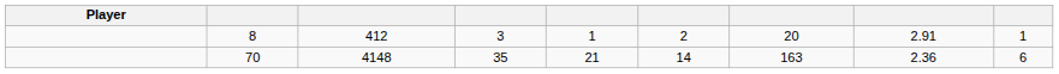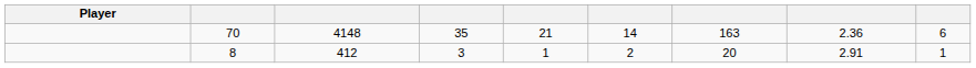 <table class="wikitable sortable" style="width:100%;">
 <tr style="text-align:center; background:#ddd;">
 <th>Player</th>
 <th></th>
 <th></th>
 <th></th>
 <th></th>
 <th></th>
 <th></th>
 <th></th>
 <th></th>
 </tr>
 <tr align=center>
 <td></td>
+<td>70</td>
+<td>4148</td>
+<td>35</td>
+<td>21</td>
+<td>14</td>
+<td>163</td>
+<td>2.36</td>
+<td>6</td>
+</tr>
+<tr align=center>
+<td></td>
 <td>8</td>
 <td>412</td>
 <td>3</td>
 <td>1</td>
 <td>2</td>
 <td>20</td>
 <td>2.91</td>
 <td>1</td>
 </tr>
-<tr align=center>
-<td></td>
-<td>70</td>
-<td>4148</td>
-<td>35</td>
-<td>21</td>
-<td>14</td>
-<td>163</td>
-<td>2.36</td>
-<td>6</td>
-</tr>
 </table>
